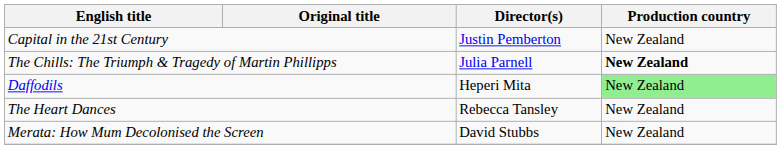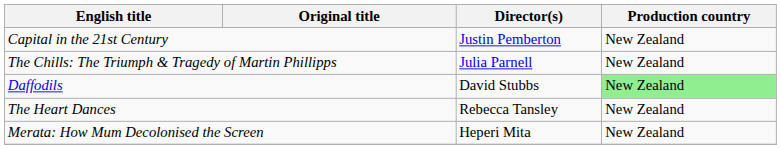 <table class="wikitable" style="width:95%; margin-bottom:2px">
 <tr>
 <th>English title</th>
 <th>Original title</th>
 <th>Director(s)</th>
 <th>Production country</th>
 </tr>
 <tr>
 <td colspan="2"><em>Capital in the 21st Century</em></td>
 <td><a href='#'>Justin Pemberton</a></td>
 <td>New Zealand</td>
 </tr>
 <tr>
 <td colspan="2"><em>The Chills: The Triumph & Tragedy of Martin Phillipps</em></td>
 <td><a href='#'>Julia Parnell</a></td>
-<td><strong>New Zealand</strong></td>
+<td>New Zealand</td>
 </tr>
 <tr>
 <td colspan="2"><em><a href='#'>Daffodils</a></em></td>
-<td>Heperi Mita</td>
+<td>David Stubbs</td>
 <td style="background: lightgreen;">New Zealand</td>
 </tr>
 <tr>
 <td colspan="2"><em>The Heart Dances</em></td>
 <td>Rebecca Tansley</td>
 <td>New Zealand</td>
 </tr>
 <tr>
 <td colspan="2"><em>Merata: How Mum Decolonised the Screen</em></td>
-<td>David Stubbs</td>
+<td>Heperi Mita</td>
 <td>New Zealand</td>
 </tr>
 <tr>
 </tr>
 </table>
